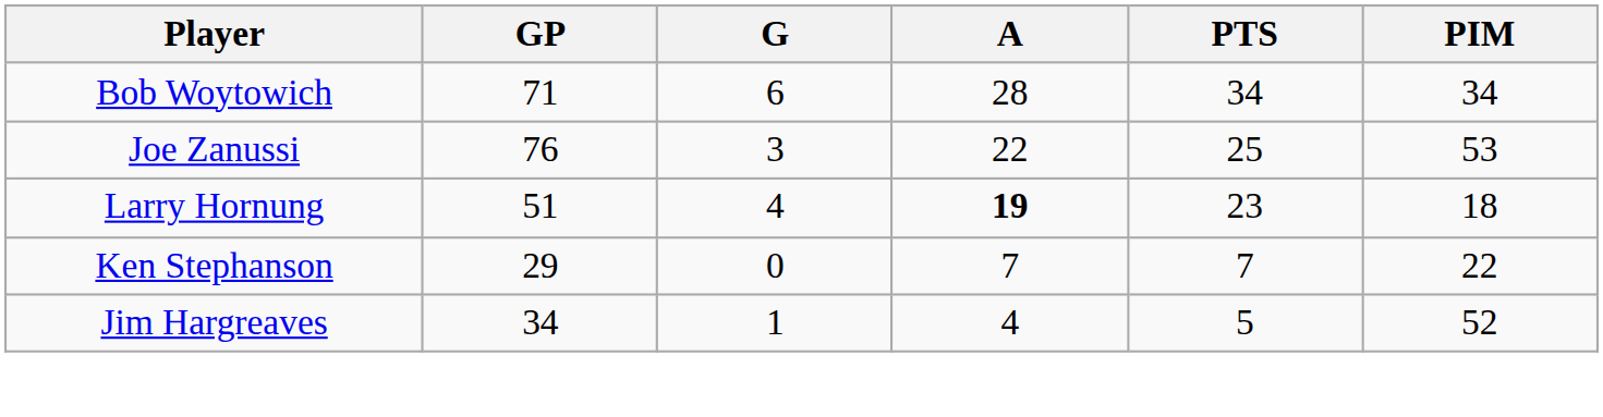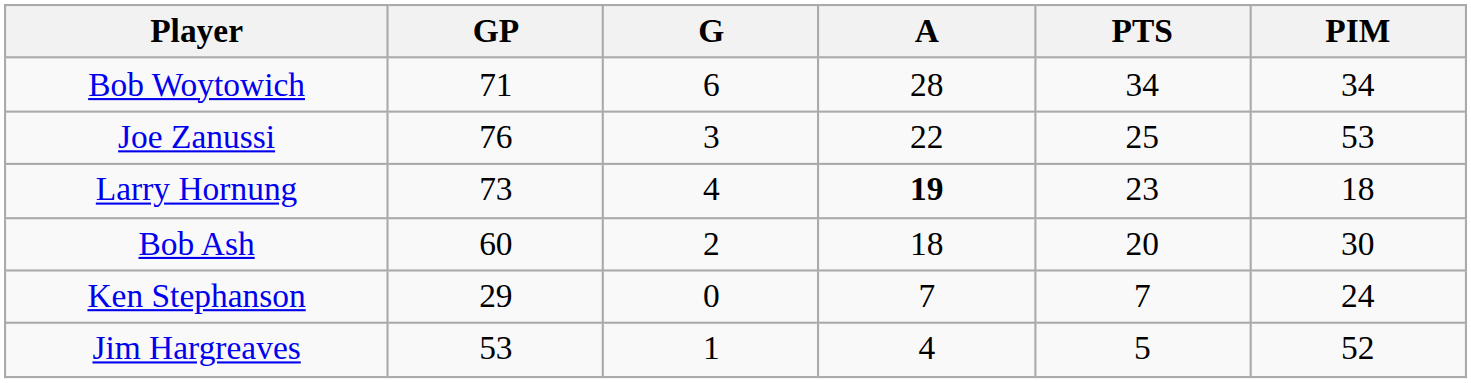 <table class="wikitable sortable">
 <tr>
 <th bgcolor="#DDDDFF" width="16%">Player</th>
 <th bgcolor="#DDDDFF" width="9%">GP</th>
 <th bgcolor="#DDDDFF" width="9%">G</th>
 <th bgcolor="#DDDDFF" width="9%">A</th>
 <th bgcolor="#DDDDFF" width="9%">PTS</th>
 <th bgcolor="#DDDDFF" width="9%">PIM</th>
 </tr>
 <tr align="center">
 <td><a href='#'>Bob Woytowich</a></td>
 <td>71</td>
 <td>6</td>
 <td>28</td>
 <td>34</td>
 <td>34</td>
 </tr>
 <tr align="center">
 <td><a href='#'>Joe Zanussi</a></td>
 <td>76</td>
 <td>3</td>
 <td>22</td>
 <td>25</td>
 <td>53</td>
 </tr>
 <tr align="center">
 <td><a href='#'>Larry Hornung</a></td>
-<td>51</td>
+<td>73</td>
 <td>4</td>
 <td><strong>19</strong></td>
 <td>23</td>
 <td>18</td>
+</tr>
+<tr align="center">
+<td><a href='#'>Bob Ash</a></td>
+<td>60</td>
+<td>2</td>
+<td>18</td>
+<td>20</td>
+<td>30</td>
 </tr>
 <tr align="center">
 <td><a href='#'>Ken Stephanson</a></td>
 <td>29</td>
 <td>0</td>
 <td>7</td>
 <td>7</td>
-<td>22</td>
+<td>24</td>
 </tr>
 <tr align="center">
 <td><a href='#'>Jim Hargreaves</a></td>
-<td>34</td>
+<td>53</td>
 <td>1</td>
 <td>4</td>
 <td>5</td>
 <td>52</td>
 </tr>
 </table>
